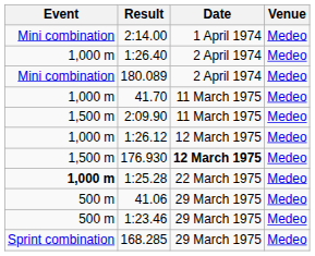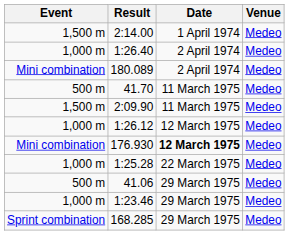 <table class="wikitable" style="text-align:right">
 <tr>
 <th>Event</th>
 <th>Result</th>
 <th>Date</th>
 <th>Venue</th>
 </tr>
 <tr>
-<td><a href='#'>Mini combination</a></td>
+<td>1,500 m</td>
 <td>2:14.00</td>
 <td>1 April 1974</td>
 <td align="left"><a href='#'>Medeo</a></td>
 </tr>
 <tr>
 <td>1,000 m</td>
 <td>1:26.40</td>
 <td>2 April 1974</td>
 <td align="left"><a href='#'>Medeo</a></td>
 </tr>
 <tr>
 <td><a href='#'>Mini combination</a></td>
 <td>180.089</td>
 <td>2 April 1974</td>
 <td align="left"><a href='#'>Medeo</a></td>
 </tr>
 <tr>
-<td>1,000 m</td>
+<td>500 m</td>
 <td>41.70</td>
 <td>11 March 1975</td>
 <td align="left"><a href='#'>Medeo</a></td>
 </tr>
 <tr>
 <td>1,500 m</td>
 <td>2:09.90</td>
 <td>11 March 1975</td>
 <td align="left"><a href='#'>Medeo</a></td>
 </tr>
 <tr>
 <td>1,000 m</td>
 <td>1:26.12</td>
 <td>12 March 1975</td>
 <td align="left"><a href='#'>Medeo</a></td>
 </tr>
 <tr>
-<td>1,500 m</td>
+<td><a href='#'>Mini combination</a></td>
 <td>176.930</td>
 <td><strong>12 March 1975</strong></td>
 <td align="left"><a href='#'>Medeo</a></td>
 </tr>
 <tr>
-<td><strong>1,000 m</strong></td>
+<td>1,000 m</td>
 <td>1:25.28</td>
 <td>22 March 1975</td>
 <td align="left"><a href='#'>Medeo</a></td>
 </tr>
 <tr>
 <td>500 m</td>
 <td>41.06</td>
 <td>29 March 1975</td>
 <td align="left"><a href='#'>Medeo</a></td>
 </tr>
 <tr>
-<td>500 m</td>
+<td>1,000 m</td>
 <td>1:23.46</td>
 <td>29 March 1975</td>
 <td align="left"><a href='#'>Medeo</a></td>
 </tr>
 <tr>
 <td><a href='#'>Sprint combination</a></td>
 <td>168.285</td>
 <td>29 March 1975</td>
 <td align="left"><a href='#'>Medeo</a></td>
 </tr>
 </table>
